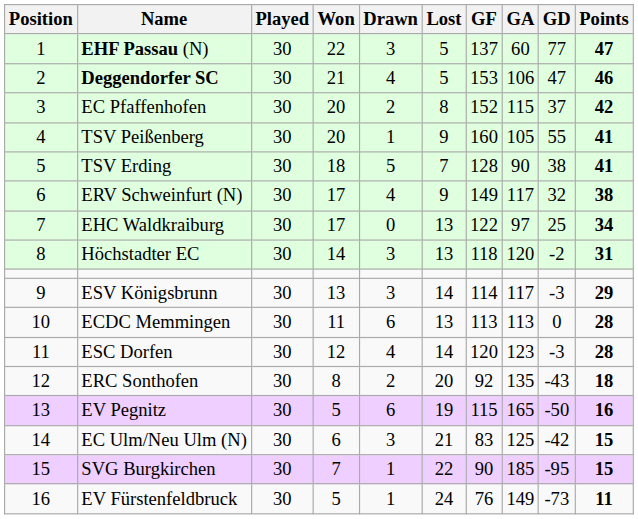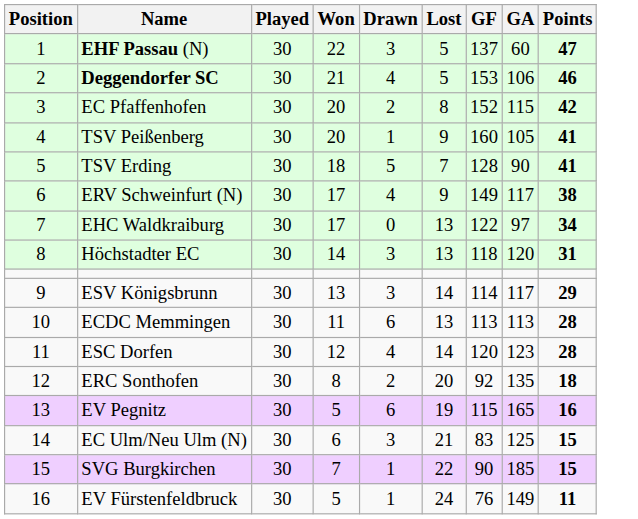 <table class="wikitable">
 <tr align="center">
 <th>Position</th>
 <th>Name</th>
 <th>Played</th>
 <th>Won</th>
 <th>Drawn</th>
 <th>Lost</th>
 <th>GF</th>
 <th>GA</th>
-<th>GD</th>
 <th>Points</th>
 </tr>
 <tr align="center" bgcolor="#dfffdf">
 <td>1</td>
 <td align="left"><strong>EHF Passau</strong> (N)</td>
 <td>30</td>
 <td>22</td>
 <td>3</td>
 <td>5</td>
 <td>137</td>
 <td>60</td>
-<td>77</td>
 <td><strong>47</strong></td>
 </tr>
 <tr align="center" bgcolor="#dfffdf">
 <td>2</td>
 <td align="left"><strong>Deggendorfer SC</strong></td>
 <td>30</td>
 <td>21</td>
 <td>4</td>
 <td>5</td>
 <td>153</td>
 <td>106</td>
-<td>47</td>
 <td><strong>46</strong></td>
 </tr>
 <tr align="center" bgcolor="#dfffdf">
 <td>3</td>
 <td align="left">EC Pfaffenhofen</td>
 <td>30</td>
 <td>20</td>
 <td>2</td>
 <td>8</td>
 <td>152</td>
 <td>115</td>
-<td>37</td>
 <td><strong>42</strong></td>
 </tr>
 <tr align="center" bgcolor="#dfffdf">
 <td>4</td>
 <td align="left">TSV Peißenberg</td>
 <td>30</td>
 <td>20</td>
 <td>1</td>
 <td>9</td>
 <td>160</td>
 <td>105</td>
-<td>55</td>
 <td><strong>41</strong></td>
 </tr>
 <tr align="center" bgcolor="#dfffdf">
 <td>5</td>
 <td align="left">TSV Erding</td>
 <td>30</td>
 <td>18</td>
 <td>5</td>
 <td>7</td>
 <td>128</td>
 <td>90</td>
-<td>38</td>
 <td><strong>41</strong></td>
 </tr>
 <tr align="center" bgcolor="#dfffdf">
 <td>6</td>
 <td align="left">ERV Schweinfurt (N)</td>
 <td>30</td>
 <td>17</td>
 <td>4</td>
 <td>9</td>
 <td>149</td>
 <td>117</td>
-<td>32</td>
 <td><strong>38</strong></td>
 </tr>
 <tr align="center" bgcolor="#dfffdf">
 <td>7</td>
 <td align="left">EHC Waldkraiburg</td>
 <td>30</td>
 <td>17</td>
 <td>0</td>
 <td>13</td>
 <td>122</td>
 <td>97</td>
-<td>25</td>
 <td><strong>34</strong></td>
 </tr>
 <tr align="center" bgcolor="#dfffdf">
 <td>8</td>
 <td align="left">Höchstadter EC</td>
 <td>30</td>
 <td>14</td>
 <td>3</td>
 <td>13</td>
 <td>118</td>
 <td>120</td>
-<td>-2</td>
 <td><strong>31</strong></td>
 </tr>
 <tr>
-<td></td>
 <td></td>
 <td></td>
 <td></td>
 <td></td>
 <td></td>
 <td></td>
 <td></td>
 <td></td>
 <td></td>
 </tr>
 <tr align="center">
 <td>9</td>
 <td align="left">ESV Königsbrunn</td>
 <td>30</td>
 <td>13</td>
 <td>3</td>
 <td>14</td>
 <td>114</td>
 <td>117</td>
-<td>-3</td>
 <td><strong>29</strong></td>
 </tr>
 <tr align="center">
 <td>10</td>
 <td align="left">ECDC Memmingen</td>
 <td>30</td>
 <td>11</td>
 <td>6</td>
 <td>13</td>
 <td>113</td>
 <td>113</td>
-<td>0</td>
 <td><strong>28</strong></td>
 </tr>
 <tr align="center">
 <td>11</td>
 <td align="left">ESC Dorfen</td>
 <td>30</td>
 <td>12</td>
 <td>4</td>
 <td>14</td>
 <td>120</td>
 <td>123</td>
-<td>-3</td>
 <td><strong>28</strong></td>
 </tr>
 <tr align="center">
 <td>12</td>
 <td align="left">ERC Sonthofen</td>
 <td>30</td>
 <td>8</td>
 <td>2</td>
 <td>20</td>
 <td>92</td>
 <td>135</td>
-<td>-43</td>
 <td><strong>18</strong></td>
 </tr>
 <tr align="center" bgcolor="#efcfff">
 <td>13</td>
 <td align="left">EV Pegnitz</td>
 <td>30</td>
 <td>5</td>
 <td>6</td>
 <td>19</td>
 <td>115</td>
 <td>165</td>
-<td>-50</td>
 <td><strong>16</strong></td>
 </tr>
 <tr align="center">
 <td>14</td>
 <td align="left">EC Ulm/Neu Ulm (N)</td>
 <td>30</td>
 <td>6</td>
 <td>3</td>
 <td>21</td>
 <td>83</td>
 <td>125</td>
-<td>-42</td>
 <td><strong>15</strong></td>
 </tr>
 <tr align="center" bgcolor="#efcfff">
 <td>15</td>
 <td align="left">SVG Burgkirchen</td>
 <td>30</td>
 <td>7</td>
 <td>1</td>
 <td>22</td>
 <td>90</td>
 <td>185</td>
-<td>-95</td>
 <td><strong>15</strong></td>
 </tr>
 <tr align="center">
 <td>16</td>
 <td align="left">EV Fürstenfeldbruck</td>
 <td>30</td>
 <td>5</td>
 <td>1</td>
 <td>24</td>
 <td>76</td>
 <td>149</td>
-<td>-73</td>
 <td><strong>11</strong></td>
 </tr>
 </table>
